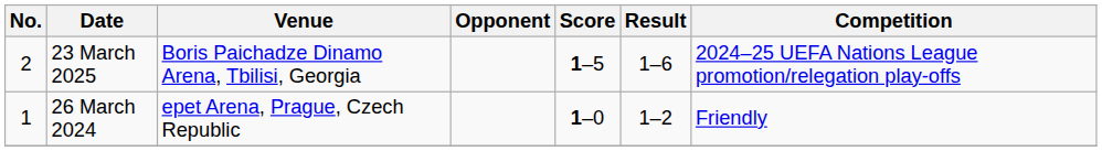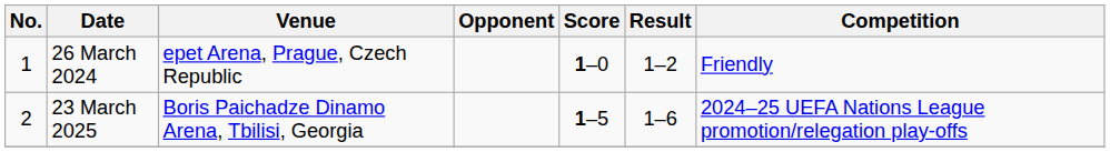 <table class="wikitable sortable">
 <tr>
 <th scope="col">No.</th>
 <th scope="col">Date</th>
 <th scope="col">Venue</th>
 <th scope="col">Opponent</th>
 <th scope="col">Score</th>
 <th scope="col">Result</th>
 <th scope="col">Competition</th>
 </tr>
 <tr>
+<td style="text-align:center">1</td>
+<td>26 March 2024</td>
+<td><a href='#'>epet Arena</a>, <a href='#'>Prague</a>, Czech Republic</td>
+<td></td>
+<td style="text-align:center"><strong>1</strong>–0</td>
+<td style="text-align:center">1–2</td>
+<td><a href='#'>Friendly</a></td>
+</tr>
+<tr>
 <td style="text-align:center">2</td>
 <td>23 March 2025</td>
 <td><a href='#'>Boris Paichadze Dinamo Arena</a>, <a href='#'>Tbilisi</a>, Georgia</td>
 <td></td>
 <td style="text-align:center"><strong>1</strong>–5</td>
 <td style="text-align:center">1–6</td>
 <td><a href='#'>2024–25 UEFA Nations League promotion/relegation play-offs</a></td>
 </tr>
 <tr>
-<td style="text-align:center">1</td>
-<td>26 March 2024</td>
-<td><a href='#'>epet Arena</a>, <a href='#'>Prague</a>, Czech Republic</td>
-<td></td>
-<td style="text-align:center"><strong>1</strong>–0</td>
-<td style="text-align:center">1–2</td>
-<td><a href='#'>Friendly</a></td>
-</tr>
-<tr>
 </tr>
 </table>
